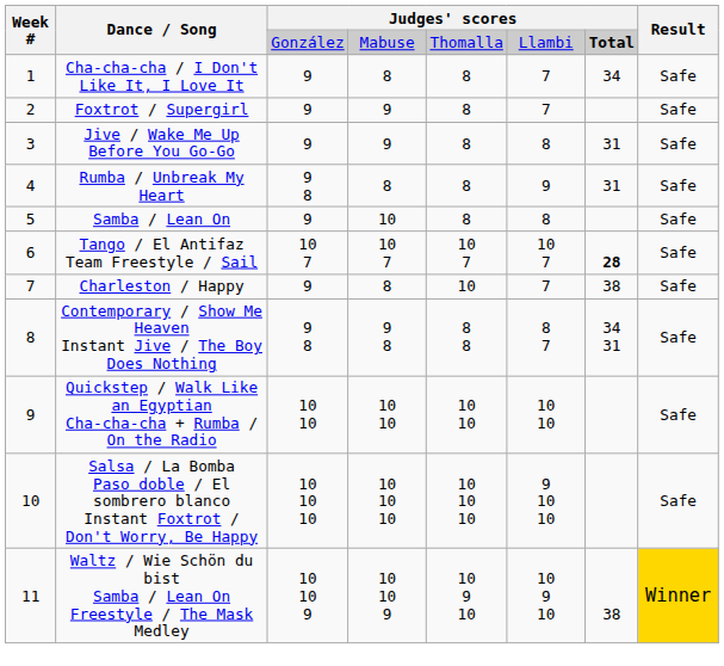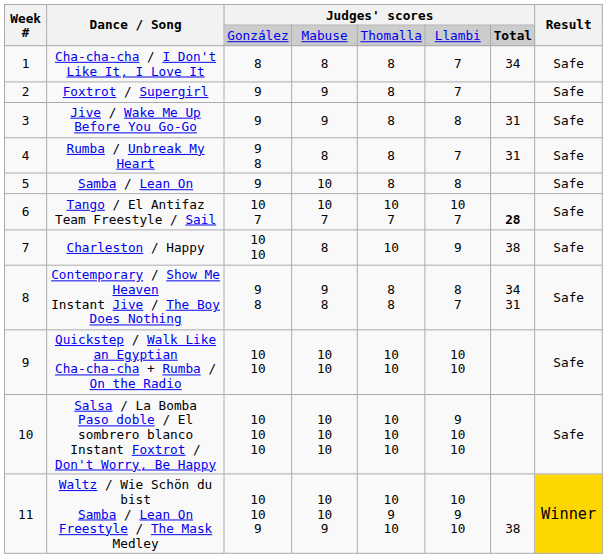 <table class="wikitable collapsible collapsed">
 <tr>
 <th rowspan="2"><strong>Week #</strong></th>
 <th rowspan="2"><strong>Dance / Song</strong></th>
 <th colspan="5"><strong>Judges' scores</strong></th>
 <th rowspan="2"><strong>Result</strong></th>
 </tr>
 <tr style="text-align:center; background:#ccc">
 <td style="width:11%; "><a href='#'>González</a></td>
 <td style="width:11%; "><a href='#'>Mabuse</a></td>
 <td style="width:11%; "><a href='#'>Thomalla</a></td>
 <td style="width:11%; "><a href='#'>Llambi</a></td>
 <td style="width:6%; "><strong>Total</strong></td>
 </tr>
 <tr>
 <td style="text-align:center;">1</td>
 <td style="text-align:center;"><a href='#'>Cha-cha-cha</a> / <a href='#'>I Don't Like It, I Love It</a></td>
-<td style="text-align:center;">9</td>
+<td style="text-align:center;">8</td>
 <td style="text-align:center;">8</td>
 <td style="text-align:center;">8</td>
 <td style="text-align:center;">7</td>
 <td style="text-align:center;">34</td>
 <td style="text-align:center;">Safe</td>
 </tr>
 <tr>
 <td style="text-align:center;">2</td>
 <td style="text-align:center;"><a href='#'>Foxtrot</a> / <a href='#'>Supergirl</a></td>
 <td style="text-align:center;">9</td>
 <td style="text-align:center;">9</td>
 <td style="text-align:center;">8</td>
 <td style="text-align:center;">7</td>
 <td style="text-align:center;"><strong></strong></td>
 <td style="text-align:center;">Safe</td>
 </tr>
 <tr>
 <td style="text-align:center;">3</td>
 <td style="text-align:center;"><a href='#'>Jive</a> / <a href='#'>Wake Me Up Before You Go-Go</a></td>
 <td style="text-align:center;">9</td>
 <td style="text-align:center;">9</td>
 <td style="text-align:center;">8</td>
 <td style="text-align:center;">8</td>
 <td style="text-align:center;">31</td>
 <td style="text-align:center;">Safe</td>
 </tr>
 <tr>
 <td style="text-align:center;">4</td>
 <td style="text-align:center;"><a href='#'>Rumba</a> / <a href='#'>Unbreak My Heart</a></td>
 <td style="text-align:center;">9<br>8</td>
 <td style="text-align:center;">8</td>
 <td style="text-align:center;">8</td>
-<td style="text-align:center;">9</td>
+<td style="text-align:center;">7</td>
 <td style="text-align:center;">31</td>
 <td style="text-align:center;">Safe</td>
 </tr>
 <tr>
 <td style="text-align:center;">5</td>
 <td style="text-align:center;"><a href='#'>Samba</a> / <a href='#'>Lean On</a></td>
 <td style="text-align:center;">9</td>
 <td style="text-align:center;">10</td>
 <td style="text-align:center;">8</td>
 <td style="text-align:center;">8</td>
 <td style="text-align:center;"><strong></strong></td>
 <td style="text-align:center;">Safe</td>
 </tr>
 <tr>
 <td style="text-align:center;">6</td>
 <td style="text-align:center;"><a href='#'>Tango</a> / El Antifaz<br>Team Freestyle / <a href='#'>Sail</a></td>
 <td style="text-align:center;">10<br>7</td>
 <td style="text-align:center;">10<br>7</td>
 <td style="text-align:center;">10<br>7</td>
 <td style="text-align:center;">10<br>7</td>
 <td style="text-align:center;"><strong></strong><br><strong>28</strong></td>
 <td style="text-align:center;">Safe</td>
 </tr>
 <tr>
 <td style="text-align:center;">7</td>
 <td style="text-align:center;"><a href='#'>Charleston</a> / Happy</td>
-<td style="text-align:center;">9</td>
+<td style="text-align:center;">10<br>10</td>
 <td style="text-align:center;">8</td>
 <td style="text-align:center;">10</td>
-<td style="text-align:center;">7</td>
+<td style="text-align:center;">9</td>
 <td style="text-align:center;">38</td>
 <td style="text-align:center;">Safe</td>
 </tr>
 <tr>
 <td style="text-align:center;">8</td>
 <td style="text-align:center;"><a href='#'>Contemporary</a> / <a href='#'>Show Me Heaven</a><br>Instant <a href='#'>Jive</a> / <a href='#'>The Boy Does Nothing</a></td>
 <td style="text-align:center;">9<br>8</td>
 <td style="text-align:center;">9<br>8</td>
 <td style="text-align:center;">8<br>8</td>
 <td style="text-align:center;">8<br>7</td>
 <td style="text-align:center;">34<br>31</td>
 <td style="text-align:center;">Safe</td>
 </tr>
 <tr>
 <td style="text-align:center;">9</td>
 <td style="text-align:center;"><a href='#'>Quickstep</a> / <a href='#'>Walk Like an Egyptian</a><br><a href='#'>Cha-cha-cha</a> + <a href='#'>Rumba</a> / <a href='#'>On the Radio</a></td>
 <td style="text-align:center;">10<br>10</td>
 <td style="text-align:center;">10<br>10</td>
 <td style="text-align:center;">10<br>10</td>
 <td style="text-align:center;">10<br>10</td>
 <td style="text-align:center;"><strong></strong></td>
 <td style="text-align:center;">Safe</td>
 </tr>
 <tr>
 <td style="text-align:center;">10</td>
 <td style="text-align:center;"><a href='#'>Salsa</a> / La Bomba<br><a href='#'>Paso doble</a> / El sombrero blanco<br>Instant <a href='#'>Foxtrot</a> / <a href='#'>Don't Worry, Be Happy</a></td>
 <td style="text-align:center;">10<br>10<br>10</td>
 <td style="text-align:center;">10<br>10<br>10</td>
 <td style="text-align:center;">10<br>10<br>10</td>
 <td style="text-align:center;">9<br>10<br>10</td>
 <td style="text-align:center;"><strong></strong></td>
 <td style="text-align:center;">Safe</td>
 </tr>
 <tr>
 <td style="text-align:center;">11</td>
 <td style="text-align:center;"><a href='#'>Waltz</a> / Wie Schön du bist<br><a href='#'>Samba</a> / <a href='#'>Lean On</a><br><a href='#'>Freestyle</a> / <a href='#'>The Mask</a> Medley</td>
 <td style="text-align:center;">10<br>10<br>9</td>
 <td style="text-align:center;">10<br>10<br>9</td>
 <td style="text-align:center;">10<br>9<br>10</td>
 <td style="text-align:center;">10<br>9<br>10</td>
 <td style="text-align:center;"><strong></strong><br><em></em><br>38</td>
 <td style="text-align:center; width:11.25%; background:gold;"><big>Winner</big></td>
 </tr>
 </table>
